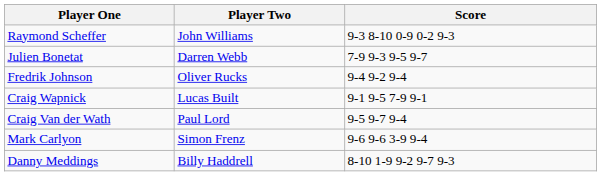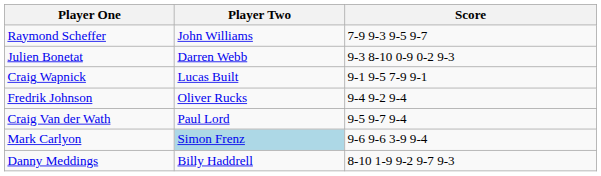 <table class="wikitable">
 <tr>
 <th width=200>Player One</th>
 <th width=200>Player Two</th>
 <th width=300>Score</th>
 </tr>
 <tr>
 <td> <a href='#'>Raymond Scheffer</a></td>
 <td> <a href='#'>John Williams</a></td>
-<td>9-3 8-10 0-9 0-2 9-3</td>
+<td>7-9 9-3 9-5 9-7</td>
 </tr>
 <tr>
 <td> <a href='#'>Julien Bonetat</a></td>
 <td> <a href='#'>Darren Webb</a></td>
-<td>7-9 9-3 9-5 9-7</td>
+<td>9-3 8-10 0-9 0-2 9-3</td>
+</tr>
+<tr>
+<td> <a href='#'>Craig Wapnick</a></td>
+<td> <a href='#'>Lucas Built</a></td>
+<td>9-1 9-5 7-9 9-1</td>
 </tr>
 <tr>
 <td> <a href='#'>Fredrik Johnson</a></td>
 <td> <a href='#'>Oliver Rucks</a></td>
 <td>9-4 9-2 9-4</td>
-</tr>
-<tr>
-<td> <a href='#'>Craig Wapnick</a></td>
-<td> <a href='#'>Lucas Built</a></td>
-<td>9-1 9-5 7-9 9-1</td>
 </tr>
 <tr>
 <td> <a href='#'>Craig Van der Wath</a></td>
 <td> <a href='#'>Paul Lord</a></td>
 <td>9-5 9-7 9-4</td>
 </tr>
 <tr>
 <td> <a href='#'>Mark Carlyon</a></td>
-<td> <a href='#'>Simon Frenz</a></td>
+<td style="background: lightblue;"> <a href='#'>Simon Frenz</a></td>
 <td>9-6 9-6 3-9 9-4</td>
 </tr>
 <tr>
 <td> <a href='#'>Danny Meddings</a></td>
 <td> <a href='#'>Billy Haddrell</a></td>
 <td>8-10 1-9 9-2 9-7 9-3</td>
 </tr>
 </table>
